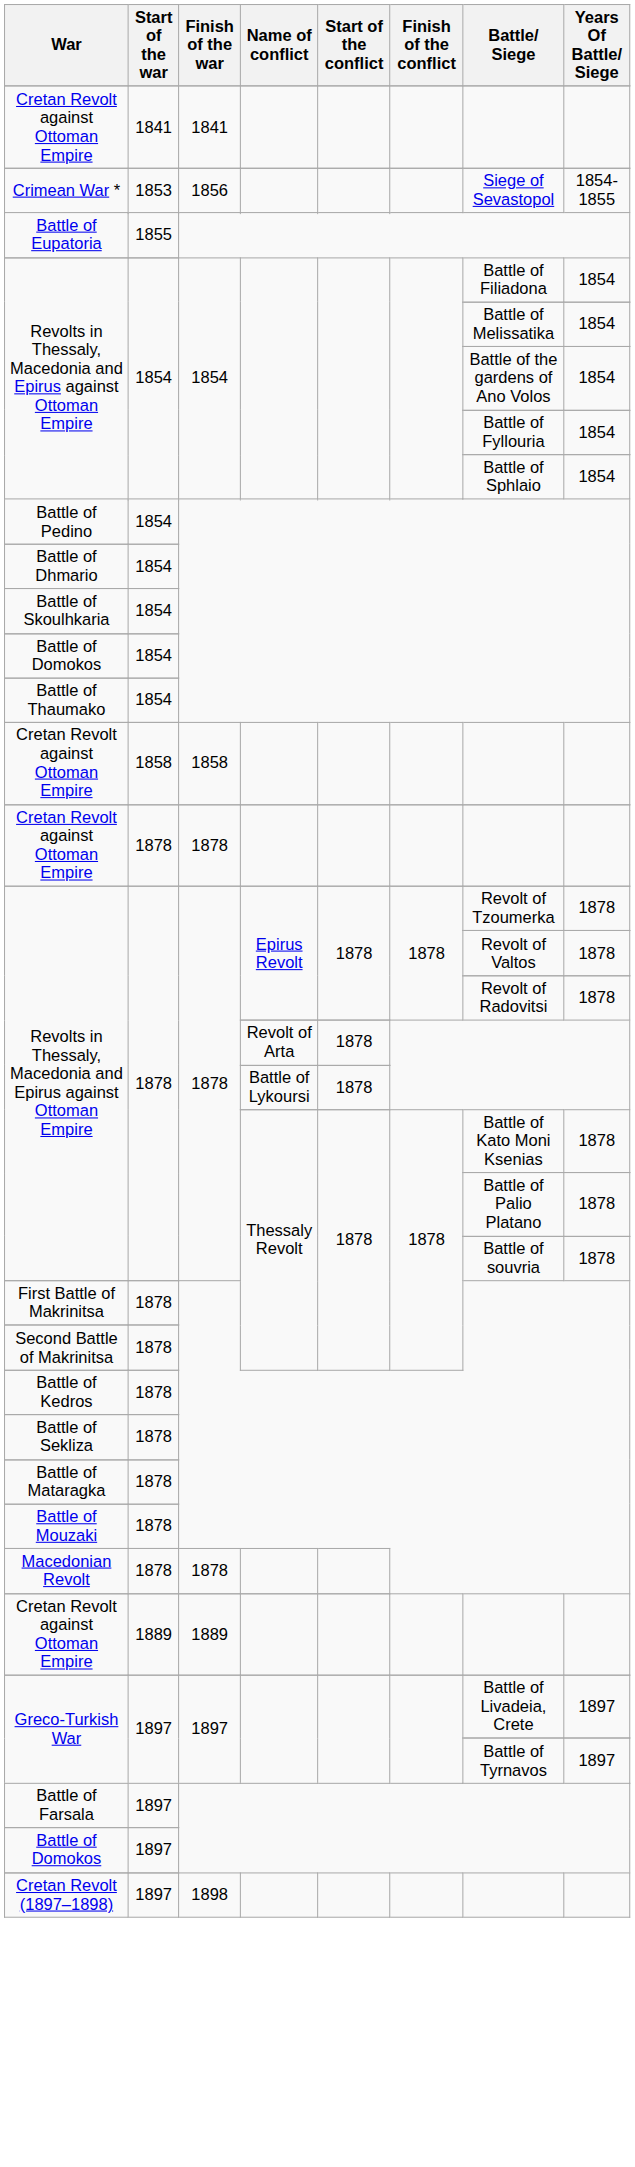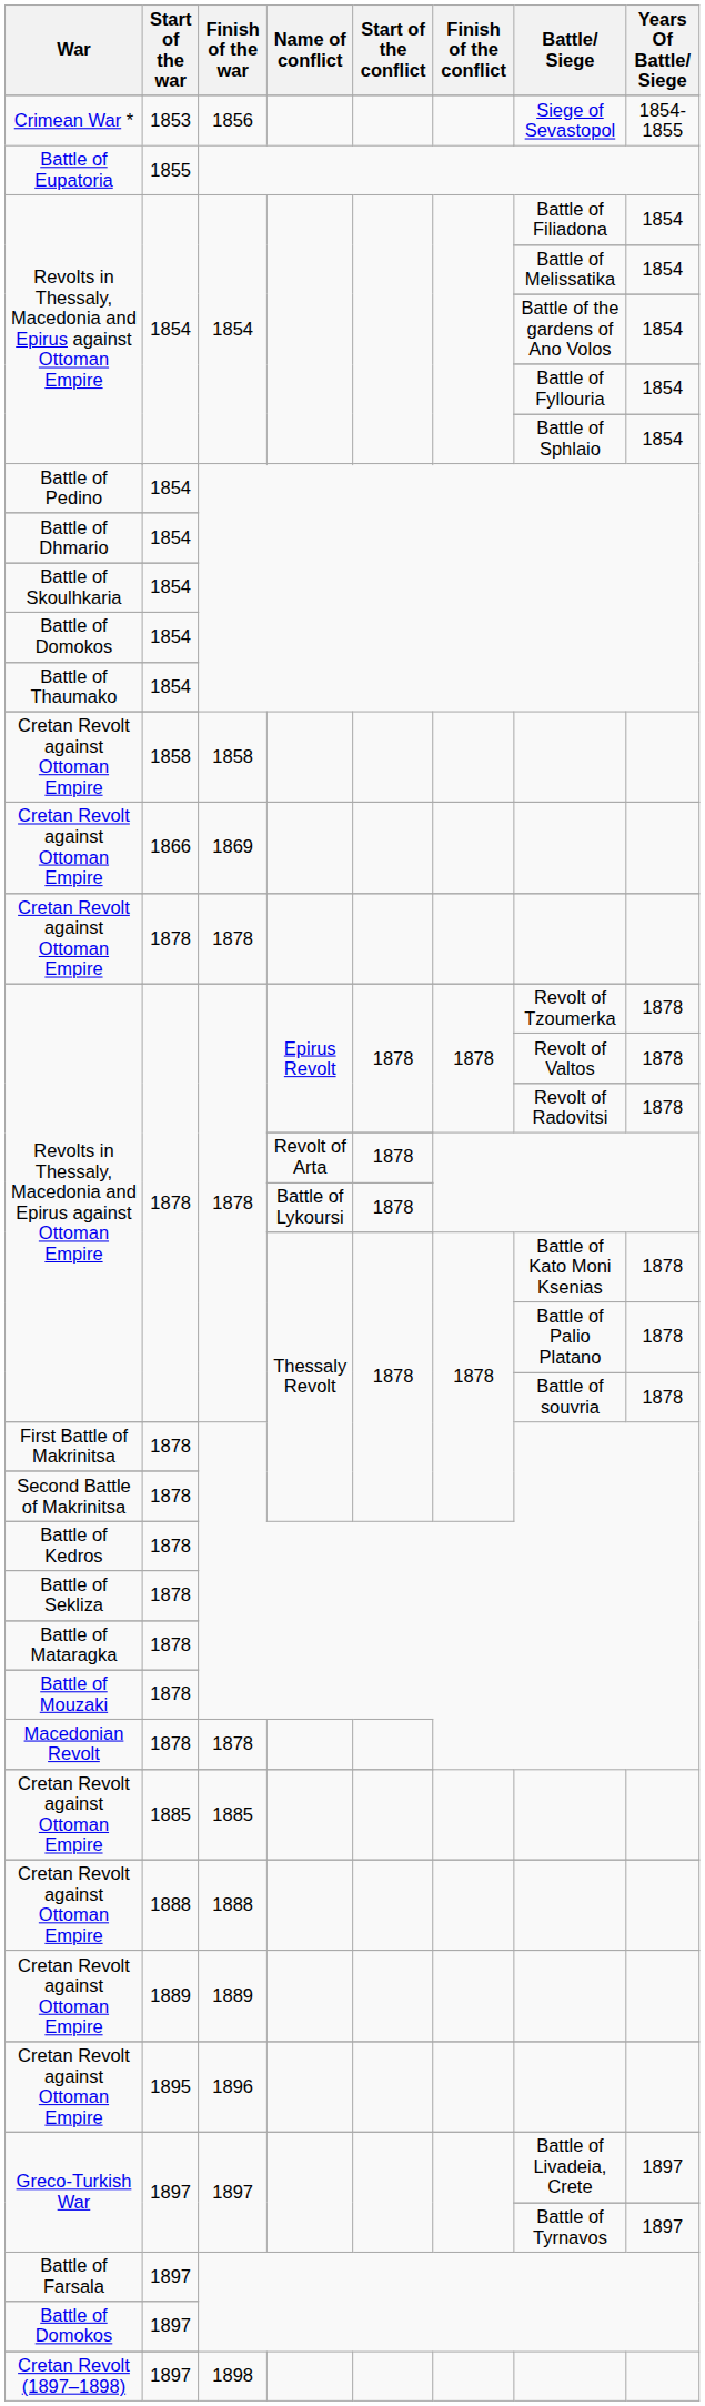 <table class="wikitable" style="text-align:center">
 <tr>
 <th class="unsortable">War</th>
 <th>Start of the war</th>
 <th>Finish of the war</th>
 <th class="unsortable">Name of conflict</th>
 <th>Start of the conflict</th>
 <th>Finish of the conflict</th>
 <th class="unsortable">Battle/ Siege</th>
 <th>Years Of Battle/ Siege</th>
 </tr>
 <tr>
-</tr>
-<tr>
-<td><a href='#'>Cretan Revolt</a> against <a href='#'>Ottoman Empire</a></td>
-<td>1841</td>
-<td>1841</td>
-<td></td>
-<td></td>
-<td></td>
-<td></td>
-<td></td>
 </tr>
 <tr>
 </tr>
 <tr>
 <td rowspan=2><a href='#'>Crimean War</a> <span> * </span></td>
 <td rowspan=2>1853</td>
 <td rowspan=2>1856</td>
 <td rowspan=2></td>
 <td rowspan=2></td>
 <td rowspan=2></td>
 <td><a href='#'>Siege of Sevastopol</a></td>
 <td>1854-1855</td>
 </tr>
 <tr>
 </tr>
 <tr>
 <td><a href='#'>Battle of Eupatoria</a></td>
 <td>1855</td>
 </tr>
 <tr>
 </tr>
 <tr>
 <td rowspan=10>Revolts in Thessaly, Macedonia and <a href='#'>Epirus</a> against <a href='#'>Ottoman Empire</a></td>
 <td rowspan=10>1854</td>
 <td rowspan=10>1854</td>
 <td rowspan=10></td>
 <td rowspan=10></td>
 <td rowspan=10></td>
 <td>Battle of Filiadona</td>
 <td>1854</td>
 </tr>
 <tr>
 </tr>
 <tr>
 <td>Battle of Melissatika</td>
 <td>1854</td>
 </tr>
 <tr>
 </tr>
 <tr>
 <td>Battle of the gardens of Ano Volos</td>
 <td>1854</td>
 </tr>
 <tr>
 </tr>
 <tr>
 <td>Battle of Fyllouria</td>
 <td>1854</td>
 </tr>
 <tr>
 </tr>
 <tr>
 <td>Battle of Sphlaio</td>
 <td>1854</td>
 </tr>
 <tr>
 </tr>
 <tr>
 <td>Battle of Pedino</td>
 <td>1854</td>
 </tr>
 <tr>
 </tr>
 <tr>
 <td>Battle of Dhmario</td>
 <td>1854</td>
 </tr>
 <tr>
 </tr>
 <tr>
 <td>Battle of Skoulhkaria</td>
 <td>1854</td>
 </tr>
 <tr>
 </tr>
 <tr>
 <td>Battle of Domokos</td>
 <td>1854</td>
 </tr>
 <tr>
 </tr>
 <tr>
 <td>Battle of Thaumako</td>
 <td>1854</td>
 </tr>
 <tr>
 </tr>
 <tr>
 <td>Cretan Revolt against <a href='#'>Ottoman Empire</a></td>
 <td>1858</td>
 <td>1858</td>
 <td></td>
 <td></td>
 <td></td>
 <td></td>
 <td></td>
 </tr>
 <tr>
+</tr>
+<tr>
+<td><a href='#'>Cretan Revolt</a> against <a href='#'>Ottoman Empire</a></td>
+<td>1866</td>
+<td>1869</td>
+<td></td>
+<td></td>
+<td></td>
+<td></td>
+<td></td>
 </tr>
 <tr>
 </tr>
 <tr>
 <td><a href='#'>Cretan Revolt</a> against <a href='#'>Ottoman Empire</a></td>
 <td>1878</td>
 <td>1878</td>
 <td></td>
 <td></td>
 <td></td>
 <td></td>
 <td></td>
 </tr>
 <tr>
 </tr>
 <tr>
 <td rowspan=15>Revolts in Thessaly, Macedonia and Epirus against <a href='#'>Ottoman Empire</a></td>
 <td rowspan=15>1878</td>
 <td rowspan=15>1878</td>
 <td rowspan=5><a href='#'>Epirus Revolt</a></td>
 <td rowspan=5>1878</td>
 <td rowspan=5>1878</td>
 <td>Revolt of Tzoumerka</td>
 <td>1878</td>
 </tr>
 <tr>
 </tr>
 <tr>
 <td>Revolt of Valtos</td>
 <td>1878</td>
 </tr>
 <tr>
 </tr>
 <tr>
 <td>Revolt of Radovitsi</td>
 <td>1878</td>
 </tr>
 <tr>
 </tr>
 <tr>
 <td>Revolt of Arta</td>
 <td>1878</td>
 </tr>
 <tr>
 </tr>
 <tr>
 <td>Battle of Lykoursi</td>
 <td>1878</td>
 </tr>
 <tr>
 </tr>
 <tr>
 <td rowspan=9>Thessaly Revolt</td>
 <td rowspan=9>1878</td>
 <td rowspan=9>1878</td>
 <td>Battle of Kato Moni Ksenias</td>
 <td>1878</td>
 </tr>
 <tr>
 </tr>
 <tr>
 <td>Battle of Palio Platano</td>
 <td>1878</td>
 </tr>
 <tr>
 </tr>
 <tr>
 <td>Battle of souvria</td>
 <td>1878</td>
 </tr>
 <tr>
 </tr>
 <tr>
 <td>First Battle of Makrinitsa</td>
 <td>1878</td>
 </tr>
 <tr>
 </tr>
 <tr>
 <td>Second Battle of Makrinitsa</td>
 <td>1878</td>
 </tr>
 <tr>
 </tr>
 <tr>
 <td>Battle of Kedros</td>
 <td>1878</td>
 </tr>
 <tr>
 </tr>
 <tr>
 <td>Battle of Sekliza</td>
 <td>1878</td>
 </tr>
 <tr>
 </tr>
 <tr>
 <td>Battle of Mataragka</td>
 <td>1878</td>
 </tr>
 <tr>
 </tr>
 <tr>
 <td><a href='#'>Battle of Mouzaki</a></td>
 <td>1878</td>
 </tr>
 <tr>
 </tr>
 <tr>
 <td><a href='#'>Macedonian Revolt</a></td>
 <td>1878</td>
 <td>1878</td>
 <td></td>
 <td></td>
 </tr>
 <tr>
 </tr>
 <tr>
+<td>Cretan Revolt against <a href='#'>Ottoman Empire</a></td>
+<td>1885</td>
+<td>1885</td>
+<td></td>
+<td></td>
+<td></td>
+<td></td>
+<td></td>
+</tr>
+<tr>
+</tr>
+<tr>
+<td>Cretan Revolt against <a href='#'>Ottoman Empire</a></td>
+<td>1888</td>
+<td>1888</td>
+<td></td>
+<td></td>
+<td></td>
+<td></td>
+<td></td>
 </tr>
 <tr>
 </tr>
 <tr>
 <td>Cretan Revolt against <a href='#'>Ottoman Empire</a></td>
 <td>1889</td>
 <td>1889</td>
 <td></td>
 <td></td>
 <td></td>
 <td></td>
 <td></td>
 </tr>
 <tr>
+</tr>
+<tr>
+<td>Cretan Revolt against <a href='#'>Ottoman Empire</a></td>
+<td>1895</td>
+<td>1896</td>
+<td></td>
+<td></td>
+<td></td>
+<td></td>
+<td></td>
 </tr>
 <tr>
 </tr>
 <tr>
 <td rowspan=4><a href='#'>Greco-Turkish War</a></td>
 <td rowspan=4>1897</td>
 <td rowspan=4>1897</td>
 <td rowspan=4></td>
 <td rowspan=4></td>
 <td rowspan=4></td>
 <td>Battle of Livadeia, Crete</td>
 <td>1897</td>
 </tr>
 <tr>
 </tr>
 <tr>
 <td>Battle of Tyrnavos</td>
 <td>1897</td>
 </tr>
 <tr>
 </tr>
 <tr>
 <td>Battle of Farsala</td>
 <td>1897</td>
 </tr>
 <tr>
 </tr>
 <tr>
 <td><a href='#'>Battle of Domokos</a></td>
 <td>1897</td>
 </tr>
 <tr>
 </tr>
 <tr>
 <td><a href='#'>Cretan Revolt (1897–1898)</a></td>
 <td>1897</td>
 <td>1898</td>
 <td></td>
 <td></td>
 <td></td>
 <td></td>
 <td></td>
 </tr>
 </table>
